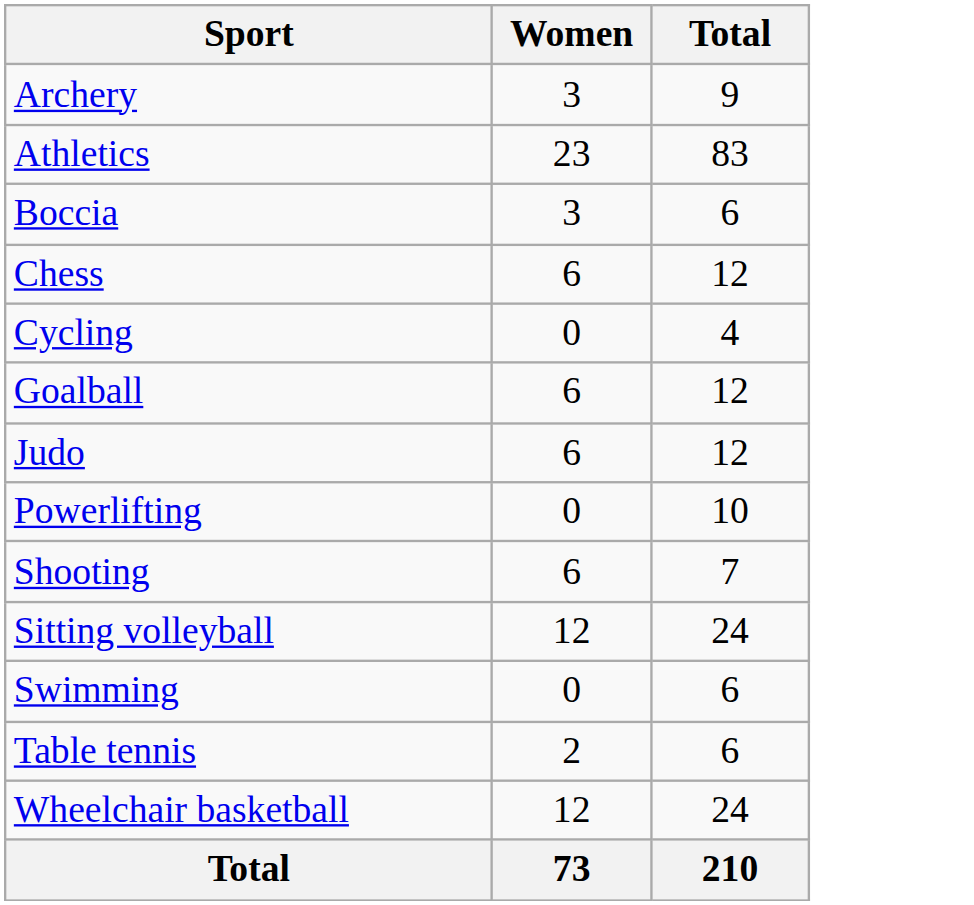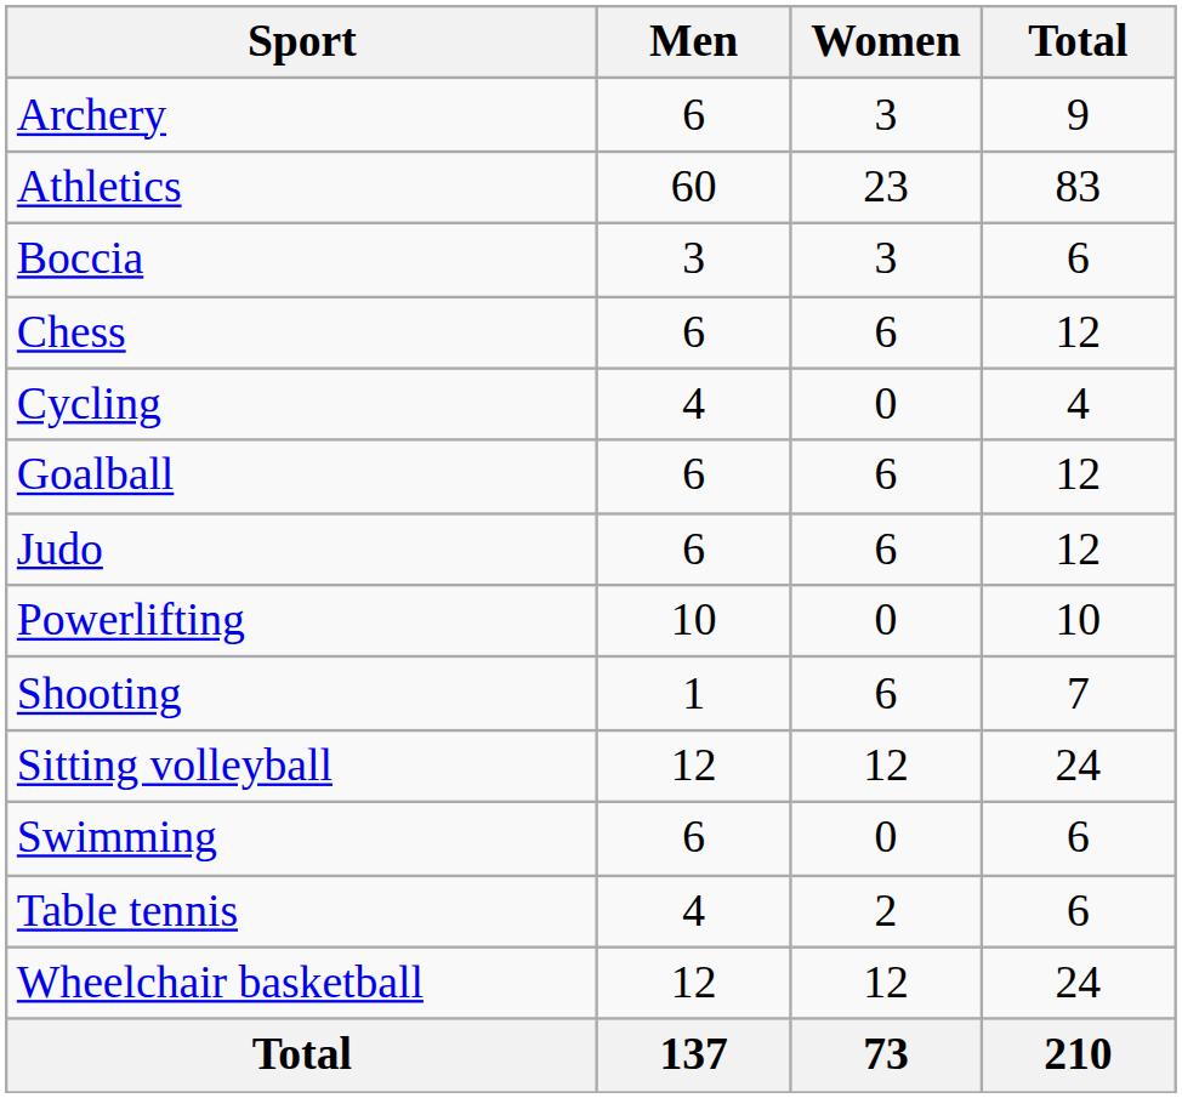 <table class="wikitable" style="text-align:center;">
 <tr>
 <th width=200>Sport</th>
+<th width=60>Men</th>
 <th width=60>Women</th>
 <th width=60>Total</th>
 </tr>
 <tr>
 <td align=left> <a href='#'>Archery</a></td>
+<td>6</td>
 <td>3</td>
 <td>9</td>
 </tr>
 <tr>
 <td align=left> <a href='#'>Athletics</a></td>
+<td>60</td>
 <td>23</td>
 <td>83</td>
 </tr>
 <tr>
 <td align=left> <a href='#'>Boccia</a></td>
 <td>3</td>
+<td>3</td>
 <td>6</td>
 </tr>
 <tr>
 <td align=left> <a href='#'>Chess</a></td>
 <td>6</td>
+<td>6</td>
 <td>12</td>
 </tr>
 <tr>
 <td align=left> <a href='#'>Cycling</a></td>
+<td>4</td>
 <td>0</td>
 <td>4</td>
 </tr>
 <tr>
 <td align=left> <a href='#'>Goalball</a></td>
 <td>6</td>
+<td>6</td>
 <td>12</td>
 </tr>
 <tr>
 <td align=left> <a href='#'>Judo</a></td>
 <td>6</td>
+<td>6</td>
 <td>12</td>
 </tr>
 <tr>
 <td align=left> <a href='#'>Powerlifting</a></td>
+<td>10</td>
 <td>0</td>
 <td>10</td>
 </tr>
 <tr>
 <td align=left> <a href='#'>Shooting</a></td>
+<td>1</td>
 <td>6</td>
 <td>7</td>
 </tr>
 <tr>
 <td align=left> <a href='#'>Sitting volleyball</a></td>
 <td>12</td>
+<td>12</td>
 <td>24</td>
 </tr>
 <tr>
 <td align=left> <a href='#'>Swimming</a></td>
+<td>6</td>
 <td>0</td>
 <td>6</td>
 </tr>
 <tr>
 <td align=left> <a href='#'>Table tennis</a></td>
+<td>4</td>
 <td>2</td>
 <td>6</td>
 </tr>
 <tr>
 <td align=left> <a href='#'>Wheelchair basketball</a></td>
 <td>12</td>
+<td>12</td>
 <td>24</td>
 </tr>
 <tr>
 <th>Total</th>
+<th>137</th>
 <th>73</th>
 <th>210</th>
 </tr>
 </table>
